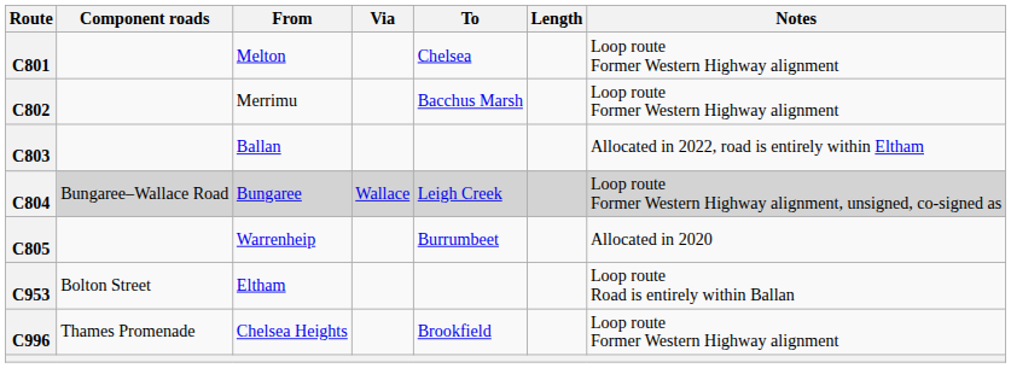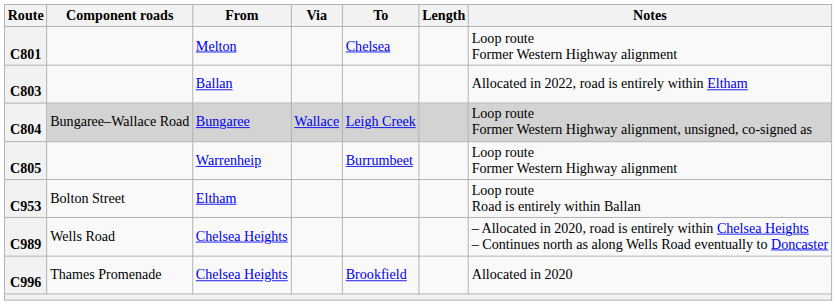 <table class="wikitable sortable">
 <tr>
 <th scope="col">Route</th>
 <th scope="col">Component roads</th>
 <th scope="col">From</th>
 <th scope="col">Via</th>
 <th scope="col">To</th>
 <th scope="col">Length</th>
 <th scope="col">Notes</th>
 </tr>
 <tr>
 <th style="vertical-align:top; white-space:nowrap;"><br>C801</th>
 <td></td>
 <td><a href='#'>Melton</a></td>
 <td></td>
 <td><a href='#'>Chelsea</a></td>
-<td></td>
-<td> Loop route<br>Former Western Highway alignment</td>
-</tr>
-<tr>
-<th style="vertical-align:top; white-space:nowrap;"><br>C802</th>
-<td></td>
-<td>Merrimu</td>
-<td></td>
-<td><a href='#'>Bacchus Marsh</a></td>
 <td></td>
 <td> Loop route<br>Former Western Highway alignment</td>
 </tr>
 <tr>
 <th style="vertical-align:top; white-space:nowrap;"><br>C803</th>
 <td></td>
 <td><a href='#'>Ballan</a></td>
 <td></td>
 <td></td>
 <td></td>
 <td>Allocated in 2022, road is entirely within <a href='#'>Eltham</a></td>
 </tr>
 <tr style="background:#d3d3d3;">
 <th style="vertical-align:top; white-space:nowrap;"><br>C804</th>
 <td>Bungaree–Wallace Road</td>
 <td><a href='#'>Bungaree</a></td>
 <td><a href='#'>Wallace</a></td>
 <td><a href='#'>Leigh Creek</a></td>
 <td></td>
 <td> Loop route<br>Former Western Highway alignment, unsigned, co-signed as </td>
 </tr>
 <tr>
 <th style="vertical-align:top; white-space:nowrap;"><br>C805</th>
 <td></td>
 <td><a href='#'>Warrenheip</a></td>
 <td></td>
 <td><a href='#'>Burrumbeet</a></td>
 <td></td>
-<td>Allocated in 2020</td>
+<td> Loop route<br>Former Western Highway alignment</td>
 </tr>
 <tr>
 <th style="vertical-align:top; white-space:nowrap;"><br>C953</th>
 <td>Bolton Street</td>
 <td><a href='#'>Eltham</a></td>
 <td></td>
 <td></td>
 <td></td>
 <td> Loop route<br>Road is entirely within Ballan</td>
 </tr>
 <tr>
+<th style="vertical-align:top; white-space:nowrap;"><br>C989</th>
+<td>Wells Road</td>
+<td><a href='#'>Chelsea Heights</a></td>
+<td></td>
+<td></td>
+<td></td>
+<td>– Allocated in 2020, road is entirely within <a href='#'>Chelsea Heights</a><br>– Continues north as  along Wells Road eventually to <a href='#'>Doncaster</a></td>
+</tr>
+<tr>
 <th style="vertical-align:top; white-space:nowrap;"><br>C996</th>
 <td>Thames Promenade</td>
 <td><a href='#'>Chelsea Heights</a></td>
 <td></td>
 <td><a href='#'>Brookfield</a></td>
 <td></td>
-<td> Loop route<br>Former Western Highway alignment</td>
+<td>Allocated in 2020</td>
 </tr>
 <tr>
 <td colspan="7" style="text-align:center; background:#f2f2f2;"></td>
 </tr>
 </table>
